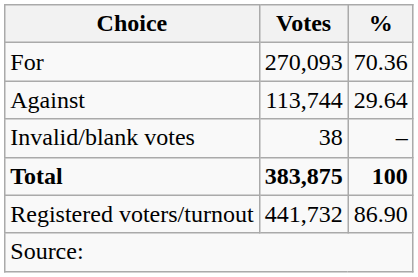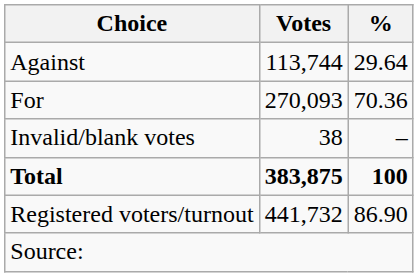 <table class=wikitable style=text-align:right>
 <tr>
 <th>Choice</th>
 <th>Votes</th>
 <th>%</th>
 </tr>
 <tr>
+<td align=left>Against</td>
+<td>113,744</td>
+<td>29.64</td>
+</tr>
+<tr>
 <td align=left>For</td>
 <td>270,093</td>
 <td>70.36</td>
-</tr>
-<tr>
-<td align=left>Against</td>
-<td>113,744</td>
-<td>29.64</td>
 </tr>
 <tr>
 <td align=left>Invalid/blank votes</td>
 <td>38</td>
 <td>–</td>
 </tr>
 <tr>
 <td align=left><strong>Total</strong></td>
 <td><strong>383,875</strong></td>
 <td><strong>100</strong></td>
 </tr>
 <tr>
 <td align=left>Registered voters/turnout</td>
 <td>441,732</td>
 <td>86.90</td>
 </tr>
 <tr>
 <td colspan=3 align=left>Source: </td>
 </tr>
 </table>
